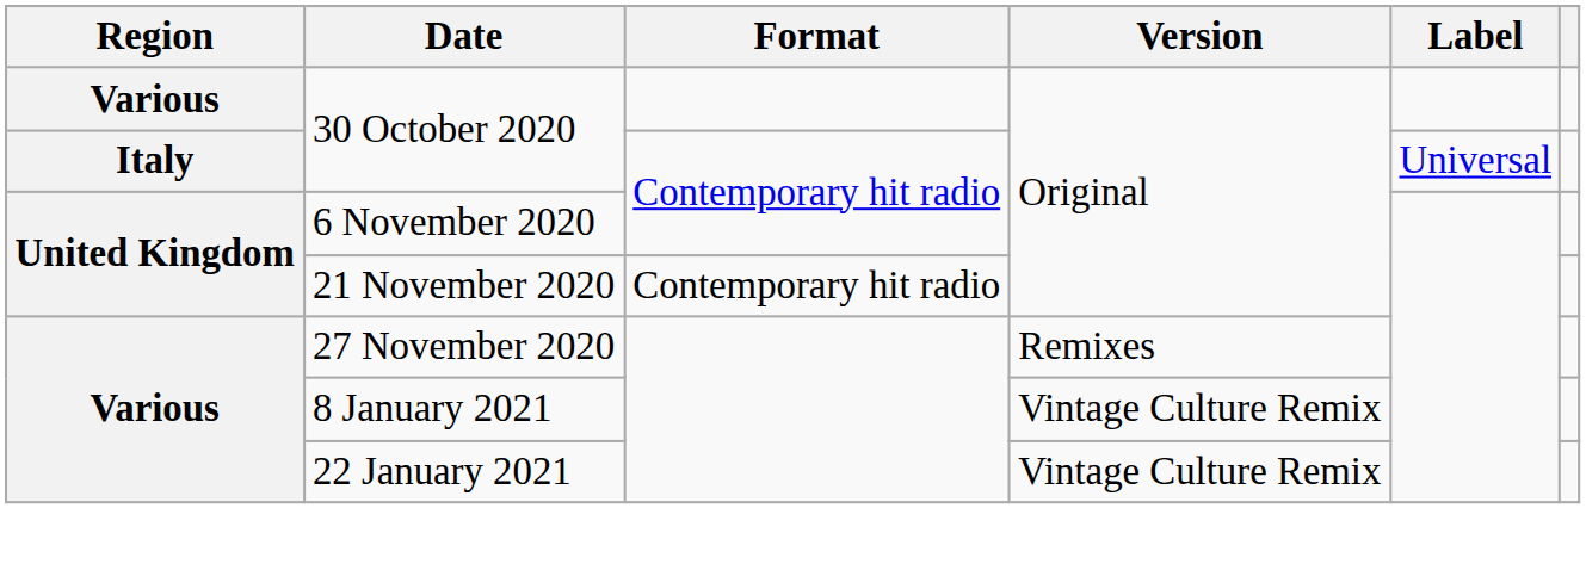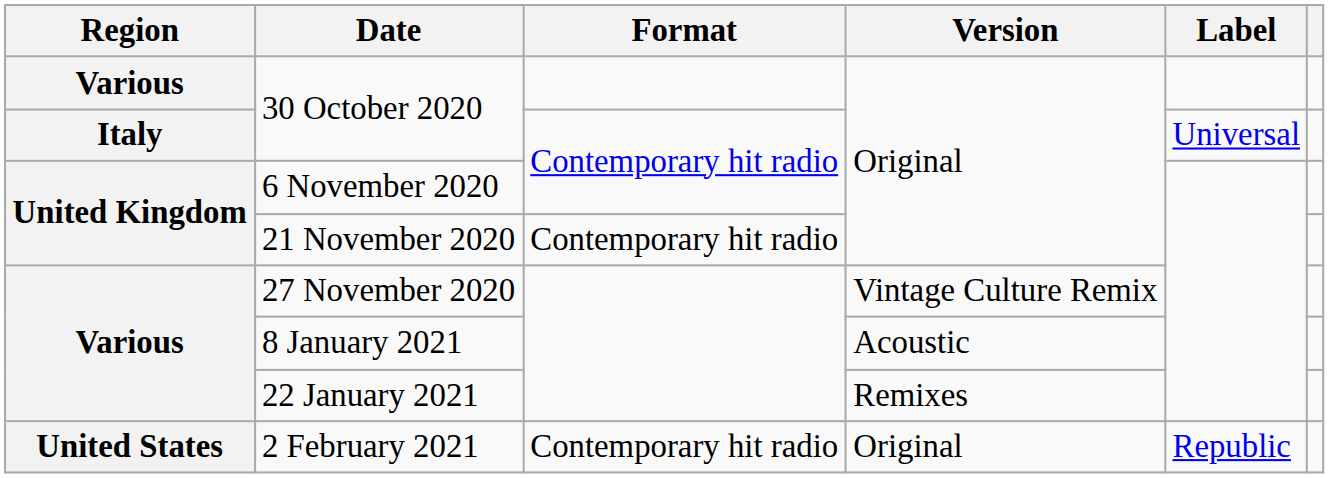 <table class="wikitable plainrowheaders">
 <tr>
 <th scope="col">Region</th>
 <th scope="col">Date</th>
 <th scope="col">Format</th>
 <th scope="col">Version</th>
 <th scope="col">Label</th>
 <th scope="col"></th>
 </tr>
 <tr>
 <th scope="row">Various</th>
 <td rowspan="2">30 October 2020</td>
 <td></td>
 <td rowspan="4">Original</td>
 <td></td>
 <td style="text-align:center;"></td>
 </tr>
 <tr>
 <th scope="row">Italy</th>
 <td rowspan="2"><a href='#'>Contemporary hit radio</a></td>
 <td><a href='#'>Universal</a></td>
 <td style="text-align:center;"></td>
 </tr>
 <tr>
 <th rowspan="2" scope="row">United Kingdom</th>
 <td>6 November 2020</td>
 <td rowspan="5"></td>
 <td style="text-align:center;"></td>
 </tr>
 <tr>
 <td>21 November 2020</td>
 <td>Contemporary hit radio</td>
 <td style="text-align:center;"></td>
 </tr>
 <tr>
 <th rowspan="3" scope="row">Various</th>
 <td>27 November 2020</td>
 <td rowspan="3"></td>
+<td>Vintage Culture Remix</td>
+<td style="text-align:center;"></td>
+</tr>
+<tr>
+<td>8 January 2021</td>
+<td>Acoustic</td>
+<td style="text-align:center;"></td>
+</tr>
+<tr>
+<td>22 January 2021</td>
 <td>Remixes</td>
 <td style="text-align:center;"></td>
 </tr>
 <tr>
-<td>8 January 2021</td>
-<td>Vintage Culture Remix</td>
-<td style="text-align:center;"></td>
-</tr>
-<tr>
-<td>22 January 2021</td>
-<td>Vintage Culture Remix</td>
+<th scope="row">United States</th>
+<td>2 February 2021</td>
+<td>Contemporary hit radio</td>
+<td>Original</td>
+<td><a href='#'>Republic</a></td>
 <td style="text-align:center;"></td>
 </tr>
 </table>
